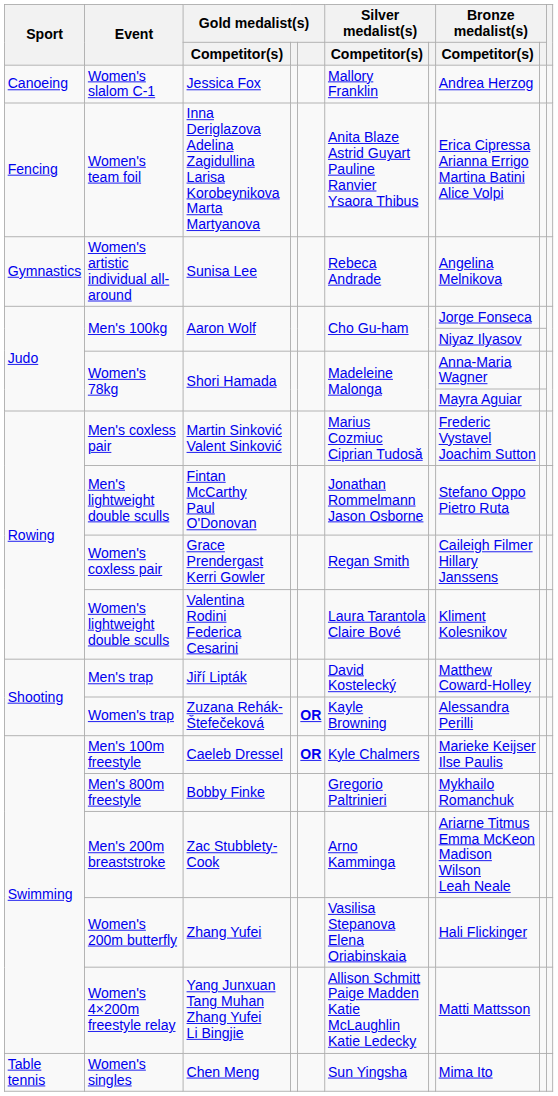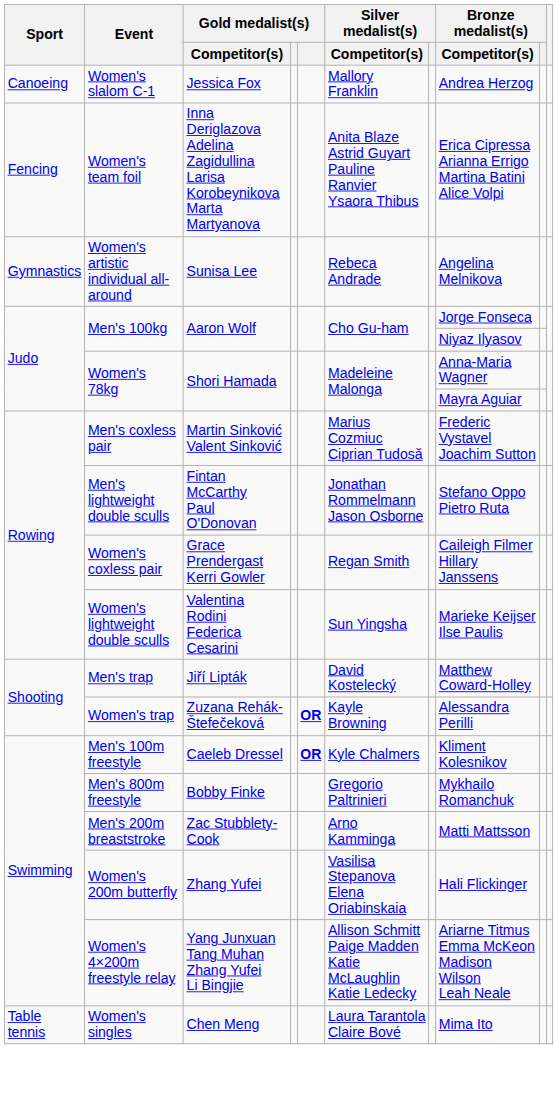 <table class="wikitable" style="width:100%;">
 <tr>
 <th rowspan="2">Sport</th>
 <th rowspan="2">Event</th>
 <th colspan="3">Gold medalist(s)</th>
 <th colspan="2">Silver medalist(s)</th>
 <th colspan="2">Bronze medalist(s)</th>
 <th rowspan="2"></th>
 </tr>
 <tr>
 <th>Competitor(s)</th>
 <th></th>
 <th></th>
 <th>Competitor(s)</th>
 <th></th>
 <th>Competitor(s)</th>
 <th></th>
 </tr>
 <tr>
 <td><a href='#'>Canoeing</a></td>
 <td><a href='#'>Women's slalom C-1</a></td>
 <td><a href='#'>Jessica Fox</a></td>
 <td></td>
 <td></td>
 <td><a href='#'>Mallory Franklin</a></td>
 <td></td>
 <td><a href='#'>Andrea Herzog</a></td>
 <td></td>
 <td></td>
 </tr>
 <tr>
 <td><a href='#'>Fencing</a></td>
 <td><a href='#'>Women's team foil</a></td>
 <td><a href='#'>Inna Deriglazova</a><br><a href='#'>Adelina Zagidullina</a><br><a href='#'>Larisa Korobeynikova</a><br><a href='#'>Marta Martyanova</a></td>
 <td></td>
 <td></td>
 <td><a href='#'>Anita Blaze</a><br><a href='#'>Astrid Guyart</a><br><a href='#'>Pauline Ranvier</a><br><a href='#'>Ysaora Thibus</a></td>
 <td></td>
 <td><a href='#'>Erica Cipressa</a><br><a href='#'>Arianna Errigo</a><br><a href='#'>Martina Batini</a><br><a href='#'>Alice Volpi</a></td>
 <td></td>
 <td></td>
 </tr>
 <tr>
 <td><a href='#'>Gymnastics</a></td>
 <td><a href='#'>Women's artistic individual all-around</a></td>
 <td><a href='#'>Sunisa Lee</a></td>
 <td></td>
 <td></td>
 <td><a href='#'>Rebeca Andrade</a></td>
 <td></td>
 <td><a href='#'>Angelina Melnikova</a></td>
 <td></td>
 <td></td>
 </tr>
 <tr>
 <td rowspan="4"><a href='#'>Judo</a></td>
 <td rowspan="2"><a href='#'>Men's 100kg</a></td>
 <td rowspan="2"><a href='#'>Aaron Wolf</a></td>
 <td rowspan="2"></td>
 <td rowspan="2"></td>
 <td rowspan="2"><a href='#'>Cho Gu-ham</a></td>
 <td rowspan="2"></td>
 <td><a href='#'>Jorge Fonseca</a></td>
 <td></td>
 <td rowspan="2"></td>
 </tr>
 <tr>
 <td><a href='#'>Niyaz Ilyasov</a></td>
 <td></td>
 </tr>
 <tr>
 <td rowspan="2"><a href='#'>Women's 78kg</a></td>
 <td rowspan="2"><a href='#'>Shori Hamada</a></td>
 <td rowspan="2"></td>
 <td rowspan="2"></td>
 <td rowspan="2"><a href='#'>Madeleine Malonga</a></td>
 <td rowspan="2"></td>
 <td><a href='#'>Anna-Maria Wagner</a></td>
 <td></td>
 <td rowspan="2"></td>
 </tr>
 <tr>
 <td><a href='#'>Mayra Aguiar</a></td>
 <td></td>
 </tr>
 <tr>
 <td rowspan="4"><a href='#'>Rowing</a></td>
 <td><a href='#'>Men's coxless pair</a></td>
 <td><a href='#'>Martin Sinković</a><br><a href='#'>Valent Sinković</a></td>
 <td></td>
 <td></td>
 <td><a href='#'>Marius Cozmiuc</a><br><a href='#'>Ciprian Tudosă</a></td>
 <td></td>
 <td><a href='#'>Frederic Vystavel</a><br><a href='#'>Joachim Sutton</a></td>
 <td></td>
 <td></td>
 </tr>
 <tr>
 <td><a href='#'>Men's lightweight double sculls</a></td>
 <td><a href='#'>Fintan McCarthy</a><br><a href='#'>Paul O'Donovan</a></td>
 <td></td>
 <td></td>
 <td><a href='#'>Jonathan Rommelmann</a><br><a href='#'>Jason Osborne</a></td>
 <td></td>
 <td><a href='#'>Stefano Oppo</a><br><a href='#'>Pietro Ruta</a></td>
 <td></td>
 <td></td>
 </tr>
 <tr>
 <td><a href='#'>Women's coxless pair</a></td>
 <td><a href='#'>Grace Prendergast</a><br><a href='#'>Kerri Gowler</a></td>
 <td></td>
 <td></td>
 <td><a href='#'>Regan Smith</a></td>
 <td></td>
 <td><a href='#'>Caileigh Filmer</a><br><a href='#'>Hillary Janssens</a></td>
 <td></td>
 <td></td>
 </tr>
 <tr>
 <td><a href='#'>Women's lightweight double sculls</a></td>
 <td><a href='#'>Valentina Rodini</a><br><a href='#'>Federica Cesarini</a></td>
 <td></td>
 <td></td>
-<td><a href='#'>Laura Tarantola</a><br><a href='#'>Claire Bové</a></td>
+<td><a href='#'>Sun Yingsha</a></td>
 <td></td>
-<td><a href='#'>Kliment Kolesnikov</a></td>
+<td><a href='#'>Marieke Keijser</a><br><a href='#'>Ilse Paulis</a></td>
 <td></td>
 <td></td>
 </tr>
 <tr>
 <td rowspan="2"><a href='#'>Shooting</a></td>
 <td><a href='#'>Men's trap</a></td>
 <td><a href='#'>Jiří Lipták</a></td>
 <td></td>
 <td></td>
 <td><a href='#'>David Kostelecký</a></td>
 <td></td>
 <td><a href='#'>Matthew Coward-Holley</a></td>
 <td></td>
 <td></td>
 </tr>
 <tr>
 <td><a href='#'>Women's trap</a></td>
 <td><a href='#'>Zuzana Rehák-Štefečeková</a></td>
 <td></td>
 <td><strong><a href='#'>OR</a></strong></td>
 <td><a href='#'>Kayle Browning</a></td>
 <td></td>
 <td><a href='#'>Alessandra Perilli</a></td>
 <td></td>
 <td></td>
 </tr>
 <tr>
 <td rowspan="5"><a href='#'>Swimming</a></td>
 <td><a href='#'>Men's 100m freestyle</a></td>
 <td><a href='#'>Caeleb Dressel</a></td>
 <td></td>
 <td><strong><a href='#'>OR</a></strong></td>
 <td><a href='#'>Kyle Chalmers</a></td>
 <td></td>
-<td><a href='#'>Marieke Keijser</a><br><a href='#'>Ilse Paulis</a></td>
+<td><a href='#'>Kliment Kolesnikov</a></td>
 <td></td>
 <td></td>
 </tr>
 <tr>
 <td><a href='#'>Men's 800m freestyle</a></td>
 <td><a href='#'>Bobby Finke</a></td>
 <td></td>
 <td></td>
 <td><a href='#'>Gregorio Paltrinieri</a></td>
 <td></td>
 <td><a href='#'>Mykhailo Romanchuk</a></td>
 <td></td>
 <td></td>
 </tr>
 <tr>
 <td><a href='#'>Men's 200m breaststroke</a></td>
 <td><a href='#'>Zac Stubblety-Cook</a></td>
 <td></td>
 <td></td>
 <td><a href='#'>Arno Kamminga</a></td>
 <td></td>
-<td><a href='#'>Ariarne Titmus</a><br><a href='#'>Emma McKeon</a><br><a href='#'>Madison Wilson</a><br><a href='#'>Leah Neale</a></td>
+<td><a href='#'>Matti Mattsson</a></td>
 <td></td>
 <td></td>
 </tr>
 <tr>
 <td><a href='#'>Women's 200m butterfly</a></td>
 <td><a href='#'>Zhang Yufei</a></td>
 <td></td>
 <td></td>
 <td><a href='#'>Vasilisa Stepanova</a><br><a href='#'>Elena Oriabinskaia</a></td>
 <td></td>
 <td><a href='#'>Hali Flickinger</a></td>
 <td></td>
 <td></td>
 </tr>
 <tr>
 <td><a href='#'>Women's 4×200m freestyle relay</a></td>
 <td><a href='#'>Yang Junxuan</a><br><a href='#'>Tang Muhan</a><br><a href='#'>Zhang Yufei</a><br><a href='#'>Li Bingjie</a></td>
 <td></td>
 <td></td>
 <td><a href='#'>Allison Schmitt</a><br><a href='#'>Paige Madden</a><br><a href='#'>Katie McLaughlin</a><br><a href='#'>Katie Ledecky</a></td>
 <td></td>
-<td><a href='#'>Matti Mattsson</a></td>
+<td><a href='#'>Ariarne Titmus</a><br><a href='#'>Emma McKeon</a><br><a href='#'>Madison Wilson</a><br><a href='#'>Leah Neale</a></td>
 <td></td>
 <td></td>
 </tr>
 <tr>
 <td><a href='#'>Table tennis</a></td>
 <td><a href='#'>Women's singles</a></td>
 <td><a href='#'>Chen Meng</a></td>
 <td></td>
 <td></td>
-<td><a href='#'>Sun Yingsha</a></td>
+<td><a href='#'>Laura Tarantola</a><br><a href='#'>Claire Bové</a></td>
 <td></td>
 <td><a href='#'>Mima Ito</a></td>
 <td></td>
 <td></td>
 </tr>
 </table>
